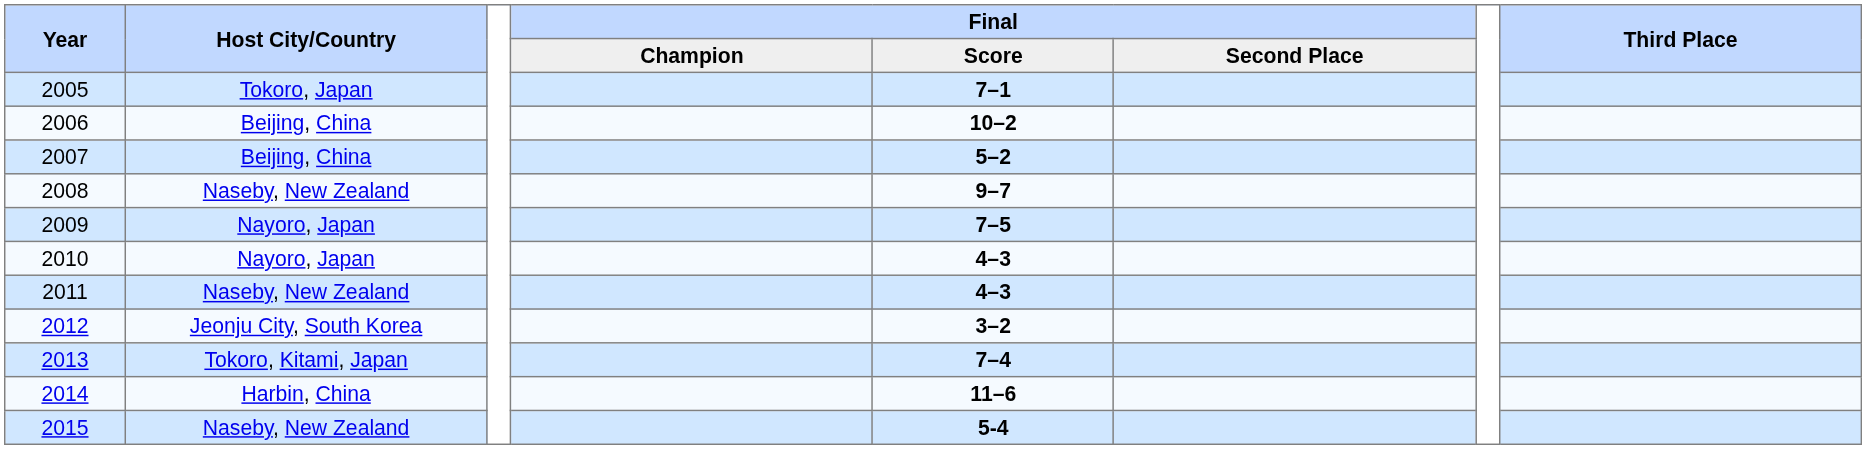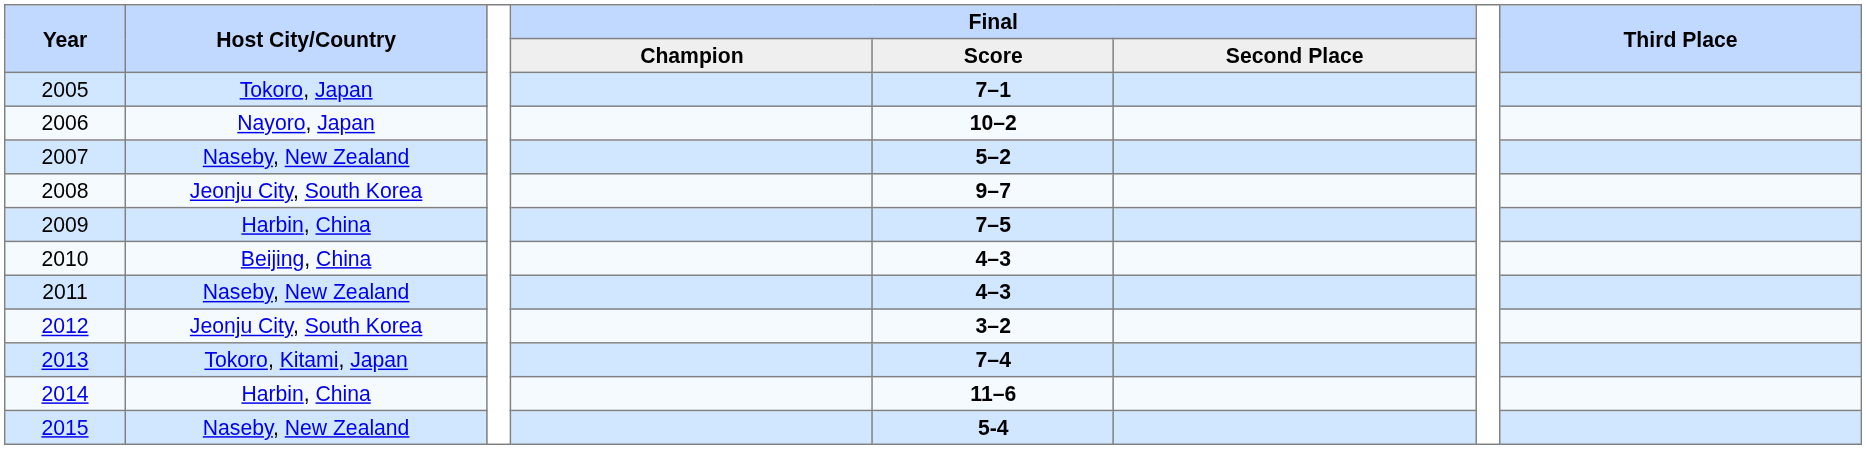 <table border=1 style="border-collapse:collapse; font-size:90%;" cellpadding=3 cellspacing=0 width=100%>
 <tr bgcolor=#C1D8FF>
 <th rowspan=2 width=5%>Year</th>
 <th rowspan=2 width=15%>Host City/Country</th>
 <th width=1% rowspan=100 bgcolor=ffffff></th>
 <th colspan=3>Final</th>
 <th width=1% rowspan=100 bgcolor=ffffff></th>
 <th rowspan=2 width=15%>Third Place</th>
 </tr>
 <tr bgcolor=#EFEFEF>
 <th width=15%>Champion</th>
 <th width=10%>Score</th>
 <th width=15%>Second Place</th>
 </tr>
 <tr align=center bgcolor=#D0E7FF>
 <td>2005</td>
 <td><a href='#'>Tokoro</a>, <a href='#'>Japan</a></td>
 <td><strong></strong></td>
 <td><strong>7–1</strong></td>
 <td></td>
 <td></td>
 </tr>
 <tr align=center bgcolor=#F5FAFF>
 <td>2006</td>
-<td><a href='#'>Beijing</a>, <a href='#'>China</a></td>
+<td><a href='#'>Nayoro</a>, <a href='#'>Japan</a></td>
 <td><strong></strong></td>
 <td><strong>10–2</strong></td>
 <td></td>
 <td></td>
 </tr>
 <tr align=center bgcolor=#D0E7FF>
 <td>2007</td>
-<td><a href='#'>Beijing</a>, <a href='#'>China</a></td>
+<td><a href='#'>Naseby</a>, <a href='#'>New Zealand</a></td>
 <td><strong></strong></td>
 <td><strong>5–2</strong></td>
 <td></td>
 <td></td>
 </tr>
 <tr align=center bgcolor=#F5FAFF>
 <td>2008</td>
-<td><a href='#'>Naseby</a>, <a href='#'>New Zealand</a></td>
+<td><a href='#'>Jeonju City</a>, <a href='#'>South Korea</a></td>
 <td><strong></strong></td>
 <td><strong>9–7</strong></td>
 <td></td>
 <td></td>
 </tr>
 <tr align=center bgcolor=#D0E7FF>
 <td>2009</td>
-<td><a href='#'>Nayoro</a>, <a href='#'>Japan</a></td>
+<td><a href='#'>Harbin</a>, <a href='#'>China</a></td>
 <td><strong></strong></td>
 <td><strong>7–5</strong></td>
 <td></td>
 <td></td>
 </tr>
 <tr align=center bgcolor=#F5FAFF>
 <td>2010</td>
-<td><a href='#'>Nayoro</a>, <a href='#'>Japan</a></td>
+<td><a href='#'>Beijing</a>, <a href='#'>China</a></td>
 <td><strong></strong></td>
 <td><strong>4–3</strong></td>
 <td></td>
 <td></td>
 </tr>
 <tr align=center bgcolor=#D0E7FF>
 <td>2011</td>
 <td><a href='#'>Naseby</a>, <a href='#'>New Zealand</a></td>
 <td><strong></strong></td>
 <td><strong>4–3</strong></td>
 <td></td>
 <td></td>
 </tr>
 <tr align=center bgcolor=#F5FAFF>
 <td><a href='#'>2012</a></td>
 <td><a href='#'>Jeonju City</a>, <a href='#'>South Korea</a></td>
 <td><strong></strong></td>
 <td><strong>3–2</strong></td>
 <td></td>
 <td></td>
 </tr>
 <tr align=center bgcolor=#D0E7FF>
 <td><a href='#'>2013</a></td>
 <td><a href='#'>Tokoro</a>, <a href='#'>Kitami</a>, <a href='#'>Japan</a></td>
 <td><strong></strong></td>
 <td><strong>7–4</strong></td>
 <td></td>
 <td></td>
 </tr>
 <tr align=center bgcolor=#F5FAFF>
 <td><a href='#'>2014</a></td>
 <td><a href='#'>Harbin</a>, <a href='#'>China</a></td>
 <td><strong></strong></td>
 <td><strong>11–6</strong></td>
 <td></td>
 <td></td>
 </tr>
 <tr align=center bgcolor=#D0E7FF>
 <td><a href='#'>2015</a></td>
 <td><a href='#'>Naseby</a>, <a href='#'>New Zealand</a></td>
 <td><strong></strong></td>
 <td><strong>5-4</strong></td>
 <td></td>
 <td></td>
 </tr>
 </table>
